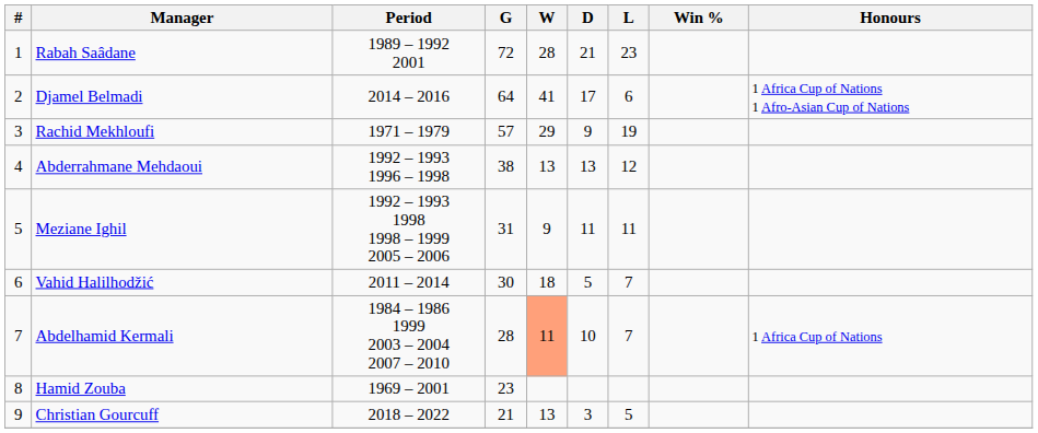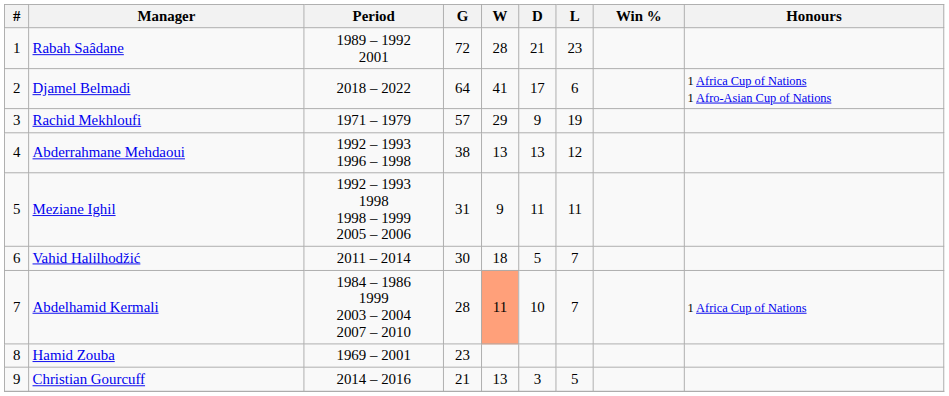 <table class="wikitable" width=80% border="2" cellpadding="4" style="border-collapse:collapse; text-align:center;">
 <tr>
 <th scope="col">#</th>
 <th scope="col">Manager</th>
 <th scope="col">Period</th>
 <th scope="col">G</th>
 <th scope="col">W</th>
 <th scope="col">D</th>
 <th scope="col">L</th>
 <th scope="col">Win %</th>
 <th scope="col">Honours</th>
 </tr>
 <tr>
 <td>1</td>
 <td align="left"> <a href='#'>Rabah Saâdane</a></td>
 <td>1989 – 1992<br>2001</td>
 <td>72</td>
 <td>28</td>
 <td>21</td>
 <td>23</td>
 <td></td>
 <td></td>
 </tr>
 <tr>
 <td>2</td>
 <td align="left"> <a href='#'>Djamel Belmadi</a></td>
-<td>2014 – 2016</td>
+<td>2018 – 2022</td>
 <td>64</td>
 <td>41</td>
 <td>17</td>
 <td>6</td>
 <td></td>
 <td align=left><small>1 <a href='#'>Africa Cup of Nations</a> <br> 1 <a href='#'>Afro-Asian Cup of Nations</a></small></td>
 </tr>
 <tr>
 <td>3</td>
 <td align="left"> <a href='#'>Rachid Mekhloufi</a></td>
 <td>1971 – 1979</td>
 <td>57</td>
 <td>29</td>
 <td>9</td>
 <td>19</td>
 <td></td>
 <td></td>
 </tr>
 <tr>
 <td>4</td>
 <td align="left"> <a href='#'>Abderrahmane Mehdaoui</a></td>
 <td>1992 – 1993<br>1996 – 1998</td>
 <td>38</td>
 <td>13</td>
 <td>13</td>
 <td>12</td>
 <td></td>
 <td></td>
 </tr>
 <tr>
 <td>5</td>
 <td align="left"> <a href='#'>Meziane Ighil</a></td>
 <td>1992 – 1993<br>1998<br>1998 – 1999<br>2005 – 2006</td>
 <td>31</td>
 <td>9</td>
 <td>11</td>
 <td>11</td>
 <td></td>
 <td></td>
 </tr>
 <tr>
 <td>6</td>
 <td align="left"> <a href='#'>Vahid Halilhodžić</a></td>
 <td>2011 – 2014</td>
 <td>30</td>
 <td>18</td>
 <td>5</td>
 <td>7</td>
 <td></td>
 <td></td>
 </tr>
 <tr>
 <td>7</td>
 <td align="left"> <a href='#'>Abdelhamid Kermali</a></td>
 <td>1984 – 1986<br>1999<br>2003 – 2004<br>2007 – 2010</td>
 <td>28</td>
 <td style="background: lightsalmon;">11</td>
 <td>10</td>
 <td>7</td>
 <td></td>
 <td align=left><small>1 <a href='#'>Africa Cup of Nations</a></small></td>
 </tr>
 <tr>
 <td>8</td>
 <td align="left"> <a href='#'>Hamid Zouba</a></td>
 <td>1969 – 2001</td>
 <td>23</td>
 <td></td>
 <td></td>
 <td></td>
 <td></td>
 <td></td>
 </tr>
 <tr>
 <td>9</td>
 <td align="left"> <a href='#'>Christian Gourcuff</a></td>
-<td>2018 – 2022</td>
+<td>2014 – 2016</td>
 <td>21</td>
 <td>13</td>
 <td>3</td>
 <td>5</td>
 <td></td>
 <td></td>
 </tr>
 <tr>
 </tr>
 </table>
